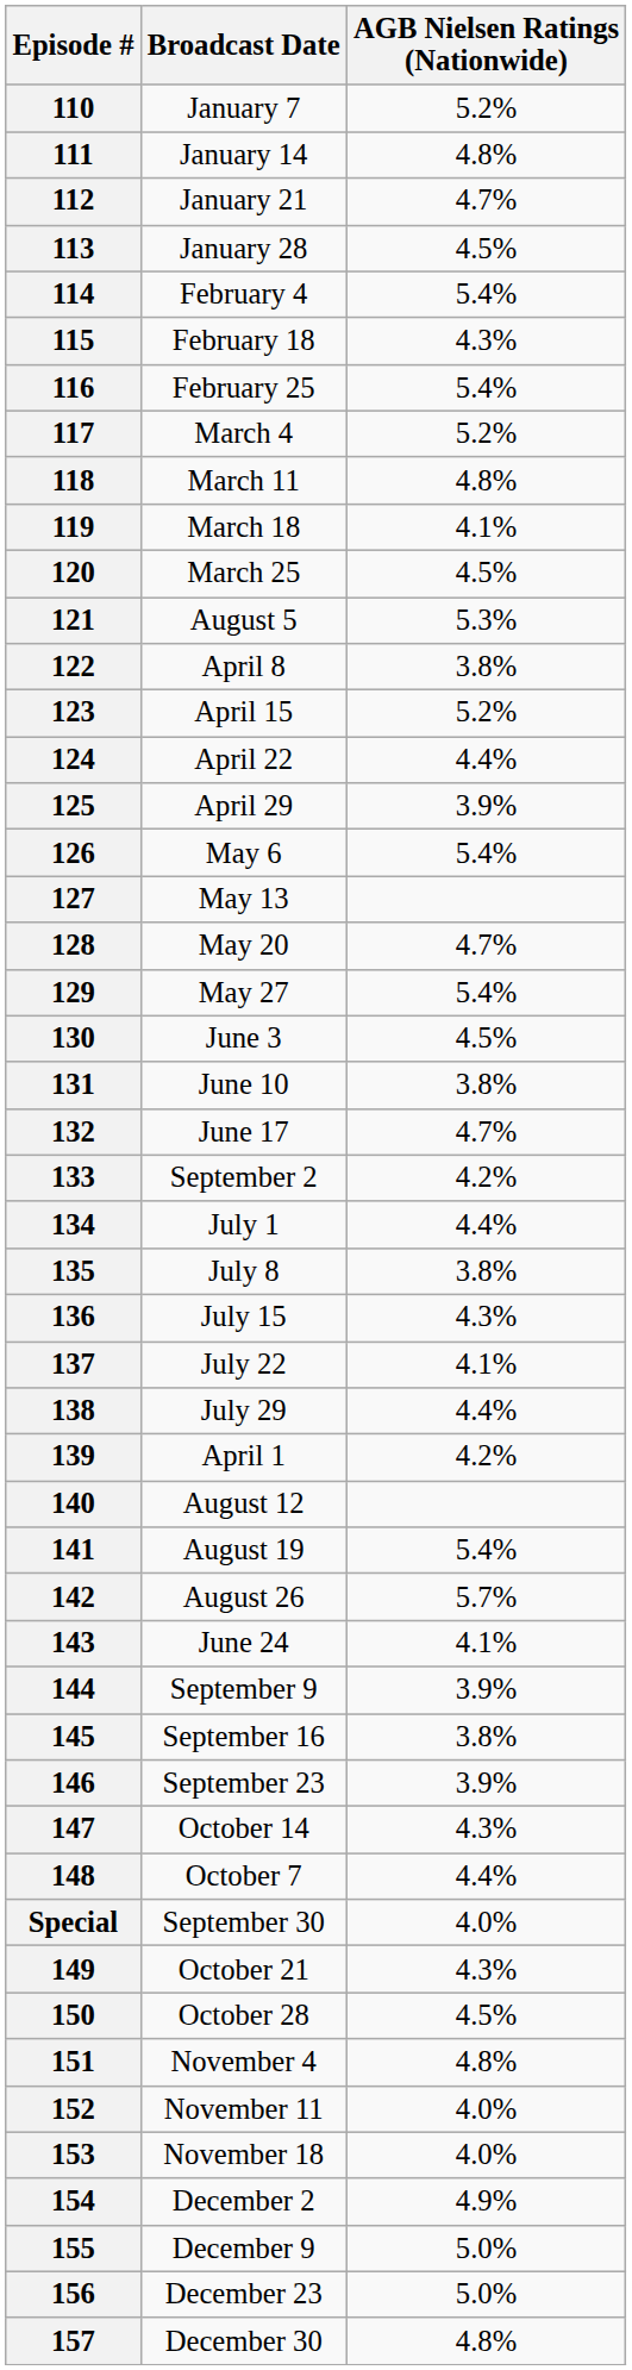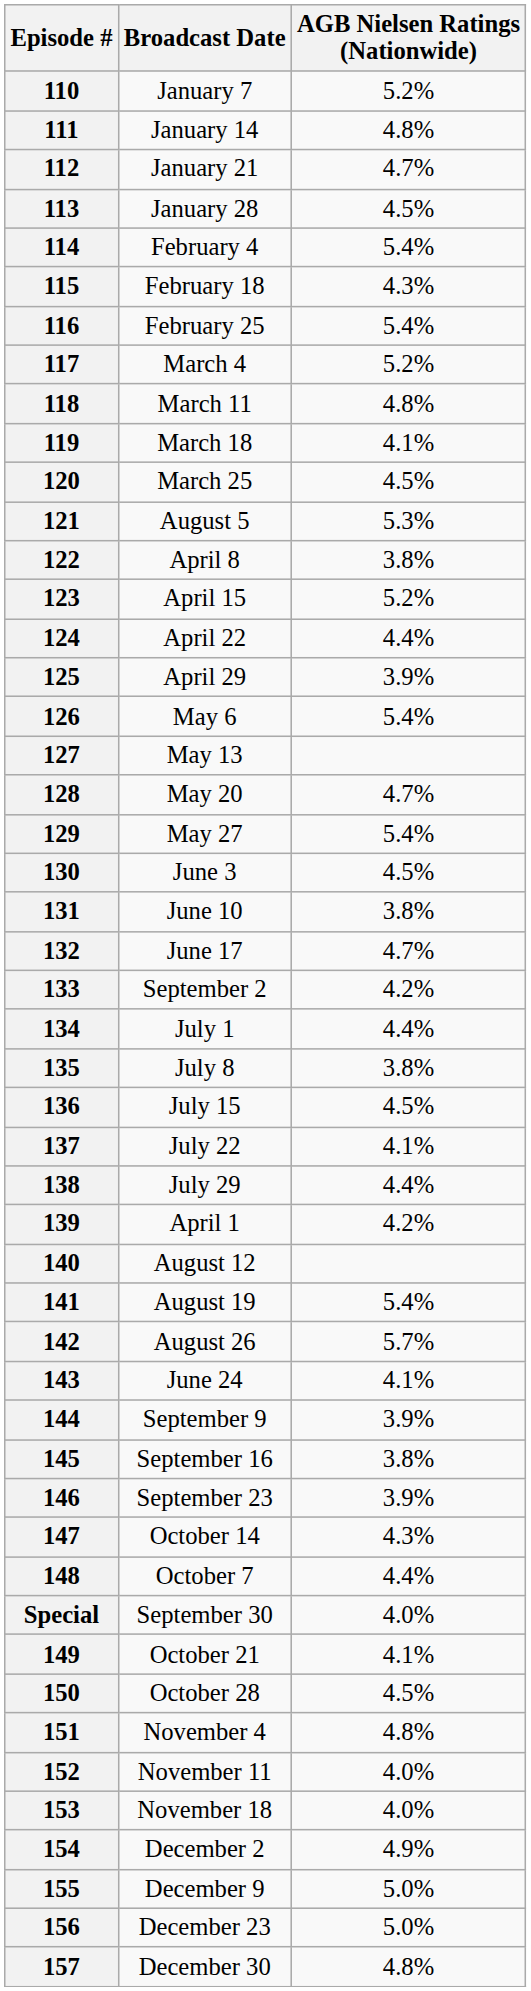 <table class="wikitable" style="text-align:center">
 <tr>
 <th>Episode #</th>
 <th>Broadcast Date</th>
 <th>AGB Nielsen Ratings<br>(Nationwide)</th>
 </tr>
 <tr>
 <th>110</th>
 <td>January 7</td>
 <td>5.2%</td>
 </tr>
 <tr>
 <th>111</th>
 <td>January 14</td>
 <td>4.8%</td>
 </tr>
 <tr>
 <th>112</th>
 <td>January 21</td>
 <td>4.7%</td>
 </tr>
 <tr>
 <th>113</th>
 <td>January 28</td>
 <td>4.5%</td>
 </tr>
 <tr>
 <th>114</th>
 <td>February 4</td>
 <td>5.4%</td>
 </tr>
 <tr>
 <th>115</th>
 <td>February 18</td>
 <td>4.3%</td>
 </tr>
 <tr>
 <th>116</th>
 <td>February 25</td>
 <td>5.4%</td>
 </tr>
 <tr>
 <th>117</th>
 <td>March 4</td>
 <td>5.2%</td>
 </tr>
 <tr>
 <th>118</th>
 <td>March 11</td>
 <td>4.8%</td>
 </tr>
 <tr>
 <th>119</th>
 <td>March 18</td>
 <td>4.1%</td>
 </tr>
 <tr>
 <th>120</th>
 <td>March 25</td>
 <td>4.5%</td>
 </tr>
 <tr>
 <th>121</th>
 <td>August 5</td>
 <td>5.3%</td>
 </tr>
 <tr>
 <th>122</th>
 <td>April 8</td>
 <td>3.8%</td>
 </tr>
 <tr>
 <th>123</th>
 <td>April 15</td>
 <td>5.2%</td>
 </tr>
 <tr>
 <th>124</th>
 <td>April 22</td>
 <td>4.4%</td>
 </tr>
 <tr>
 <th>125</th>
 <td>April 29</td>
 <td>3.9%</td>
 </tr>
 <tr>
 <th>126</th>
 <td>May 6</td>
 <td>5.4%</td>
 </tr>
 <tr>
 <th>127</th>
 <td>May 13</td>
 <td></td>
 </tr>
 <tr>
 <th>128</th>
 <td>May 20</td>
 <td>4.7%</td>
 </tr>
 <tr>
 <th>129</th>
 <td>May 27</td>
 <td>5.4%</td>
 </tr>
 <tr>
 <th>130</th>
 <td>June 3</td>
 <td>4.5%</td>
 </tr>
 <tr>
 <th>131</th>
 <td>June 10</td>
 <td>3.8%</td>
 </tr>
 <tr>
 <th>132</th>
 <td>June 17</td>
 <td>4.7%</td>
 </tr>
 <tr>
 <th>133</th>
 <td>September 2</td>
 <td>4.2%</td>
 </tr>
 <tr>
 <th>134</th>
 <td>July 1</td>
 <td>4.4%</td>
 </tr>
 <tr>
 <th>135</th>
 <td>July 8</td>
 <td>3.8%</td>
 </tr>
 <tr>
 <th>136</th>
 <td>July 15</td>
-<td>4.3%</td>
+<td>4.5%</td>
 </tr>
 <tr>
 <th>137</th>
 <td>July 22</td>
 <td>4.1%</td>
 </tr>
 <tr>
 <th>138</th>
 <td>July 29</td>
 <td>4.4%</td>
 </tr>
 <tr>
 <th>139</th>
 <td>April 1</td>
 <td>4.2%</td>
 </tr>
 <tr>
 <th>140</th>
 <td>August 12</td>
 <td></td>
 </tr>
 <tr>
 <th>141</th>
 <td>August 19</td>
 <td>5.4%</td>
 </tr>
 <tr>
 <th>142</th>
 <td>August 26</td>
 <td>5.7%</td>
 </tr>
 <tr>
 <th>143</th>
 <td>June 24</td>
 <td>4.1%</td>
 </tr>
 <tr>
 <th>144</th>
 <td>September 9</td>
 <td>3.9%</td>
 </tr>
 <tr>
 <th>145</th>
 <td>September 16</td>
 <td>3.8%</td>
 </tr>
 <tr>
 <th>146</th>
 <td>September 23</td>
 <td>3.9%</td>
 </tr>
 <tr>
 <th>147</th>
 <td>October 14</td>
 <td>4.3%</td>
 </tr>
 <tr>
 <th>148</th>
 <td>October 7</td>
 <td>4.4%</td>
 </tr>
 <tr>
 <th>Special</th>
 <td>September 30</td>
 <td>4.0%</td>
 </tr>
 <tr>
 <th>149</th>
 <td>October 21</td>
-<td>4.3%</td>
+<td>4.1%</td>
 </tr>
 <tr>
 <th>150</th>
 <td>October 28</td>
 <td>4.5%</td>
 </tr>
 <tr>
 <th>151</th>
 <td>November 4</td>
 <td>4.8%</td>
 </tr>
 <tr>
 <th>152</th>
 <td>November 11</td>
 <td>4.0%</td>
 </tr>
 <tr>
 <th>153</th>
 <td>November 18</td>
 <td>4.0%</td>
 </tr>
 <tr>
 <th>154</th>
 <td>December 2</td>
 <td>4.9%</td>
 </tr>
 <tr>
 <th>155</th>
 <td>December 9</td>
 <td>5.0%</td>
 </tr>
 <tr>
 <th>156</th>
 <td>December 23</td>
 <td>5.0%</td>
 </tr>
 <tr>
 <th>157</th>
 <td>December 30</td>
 <td>4.8%</td>
 </tr>
 <tr>
 </tr>
 </table>
